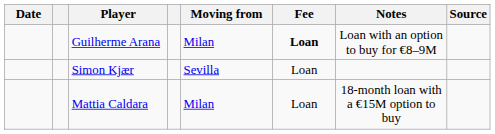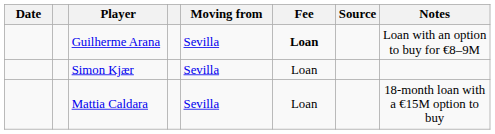 <table class="wikitable sortable">
 <tr>
 <th style="width:80px;">Date</th>
 <th style="width:30px;"></th>
 <th style="width:180px;">Player</th>
 <th style="width:20px;"></th>
 <th style="width:180px;">Moving from</th>
 <th style="width:120px;" class="unsortable">Fee</th>
+<th style="width:20px;">Source</th>
 <th style="width:250px;" class="unsortable">Notes</th>
-<th style="width:20px;">Source</th>
 </tr>
 <tr>
 <td></td>
 <td align="center"></td>
 <td> <a href='#'>Guilherme Arana</a></td>
 <td align="center"></td>
-<td> <a href='#'>Milan</a></td>
+<td> <a href='#'>Sevilla</a></td>
 <td align="center"><strong>Loan</strong></td>
+<td></td>
 <td align="center">Loan with an option to buy for €8–9M</td>
-<td></td>
 </tr>
 <tr>
 <td></td>
 <td align=center></td>
 <td> <a href='#'>Simon Kjær</a></td>
 <td align=center></td>
 <td> <a href='#'>Sevilla</a></td>
 <td align=center>Loan</td>
+<td></td>
 <td align=center></td>
-<td></td>
 </tr>
 <tr>
 <td></td>
 <td align=center></td>
 <td> <a href='#'>Mattia Caldara</a></td>
 <td align=center></td>
-<td> <a href='#'>Milan</a></td>
+<td> <a href='#'>Sevilla</a></td>
 <td align=center>Loan</td>
+<td></td>
 <td align=center>18-month loan with a €15M option to buy</td>
-<td></td>
 </tr>
 </table>
